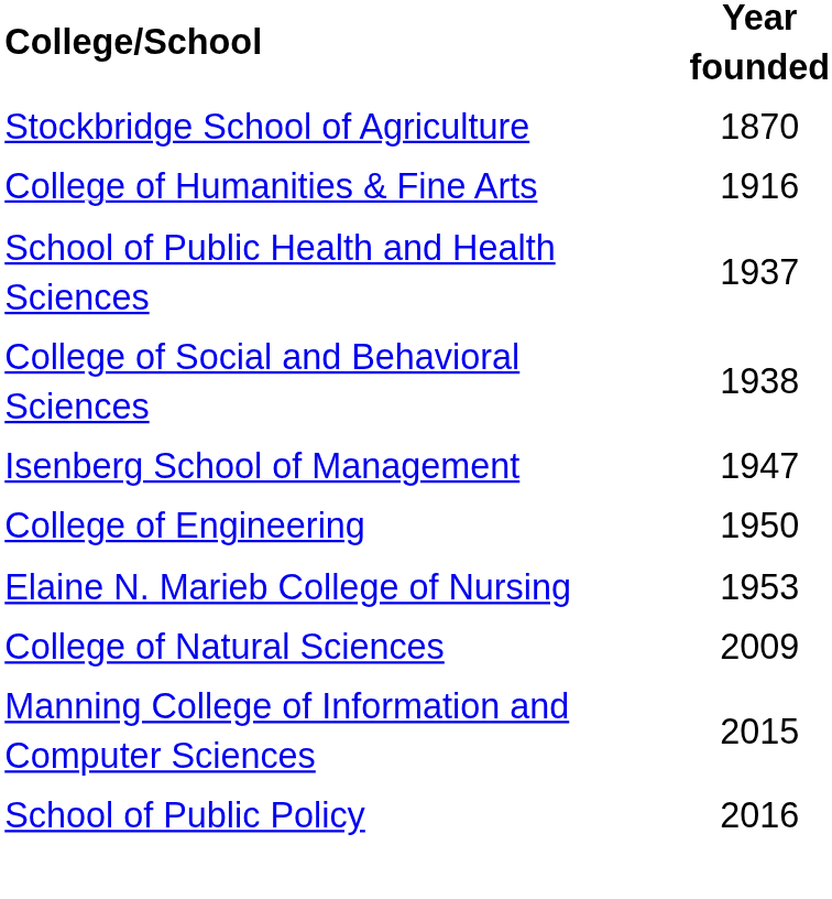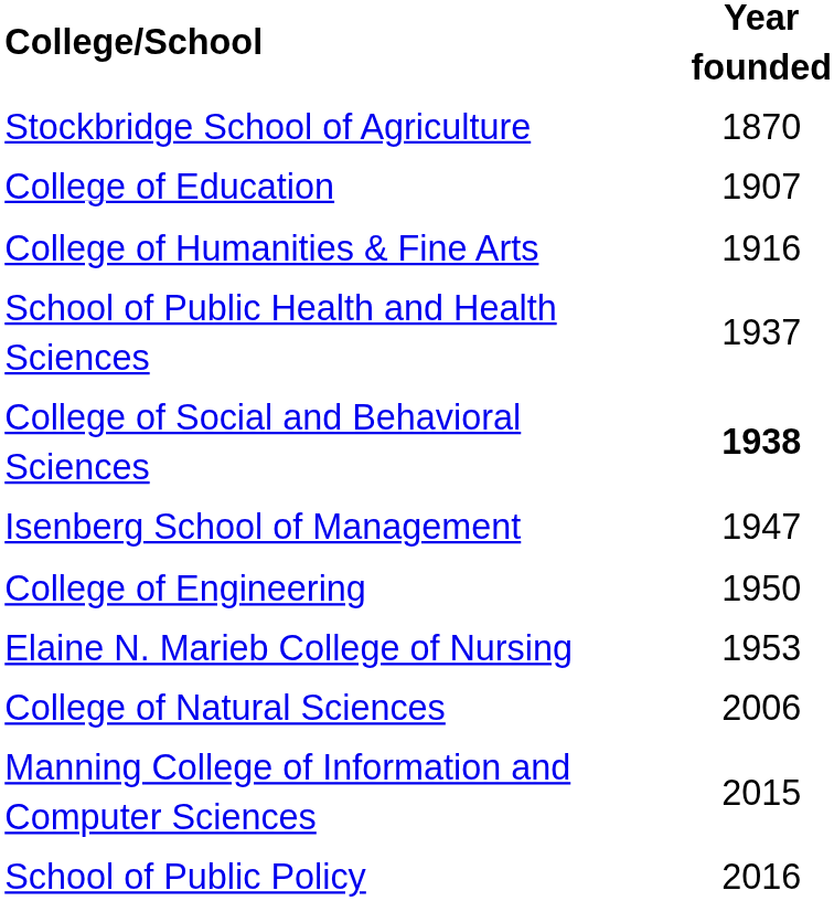 <table class="toccolours" style="float:right; margin-left:1em; font-size:90%; line-height:1.4em; width:350px;">
 <tr>
 <td><strong>College/School</strong></td>
 <td style="text-align: center;"><strong>Year founded</strong></td>
 </tr>
 <tr>
 <td><a href='#'>Stockbridge School of Agriculture</a></td>
 <td style="text-align: center;">1870</td>
+</tr>
+<tr>
+<td><a href='#'>College of Education</a></td>
+<td style="text-align: center;">1907</td>
 </tr>
 <tr>
 <td><a href='#'>College of Humanities & Fine Arts</a></td>
 <td style="text-align: center;">1916</td>
 </tr>
 <tr>
 <td><a href='#'>School of Public Health and Health Sciences</a></td>
 <td style="text-align: center;">1937</td>
 </tr>
 <tr>
 <td><a href='#'>College of Social and Behavioral Sciences</a></td>
-<td style="text-align: center;">1938</td>
+<td style="text-align: center;"><strong>1938</strong></td>
 </tr>
 <tr>
 <td><a href='#'>Isenberg School of Management</a></td>
 <td style="text-align: center;">1947</td>
 </tr>
 <tr>
 <td><a href='#'>College of Engineering</a></td>
 <td style="text-align: center;">1950</td>
 </tr>
 <tr>
 <td><a href='#'>Elaine N. Marieb College of Nursing</a></td>
 <td style="text-align: center;">1953</td>
 </tr>
 <tr>
 <td><a href='#'>College of Natural Sciences</a></td>
-<td style="text-align: center;">2009</td>
+<td style="text-align: center;">2006</td>
 </tr>
 <tr>
 <td><a href='#'>Manning College of Information and Computer Sciences</a></td>
 <td style="text-align: center;">2015</td>
 </tr>
 <tr>
 <td><a href='#'>School of Public Policy</a></td>
 <td style="text-align: center;">2016</td>
 </tr>
 </table>
